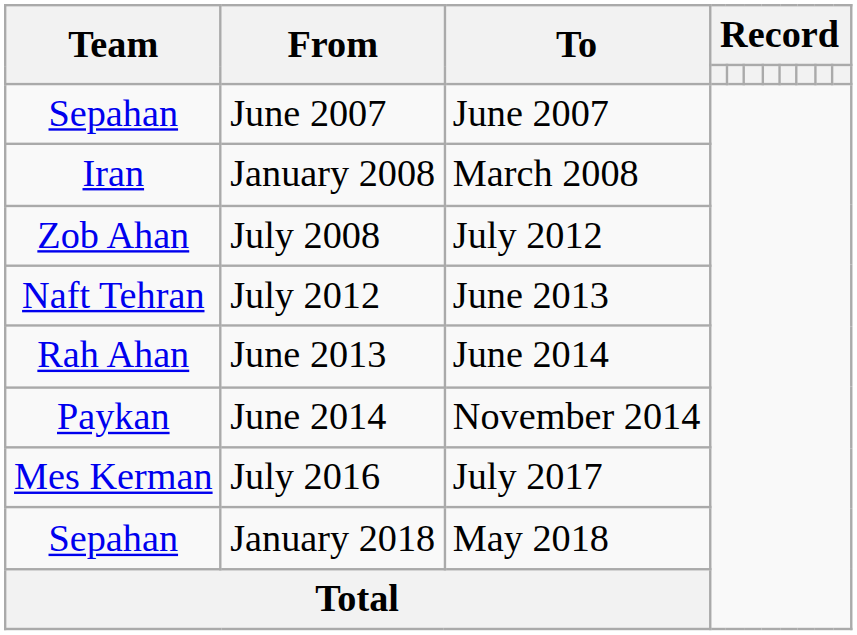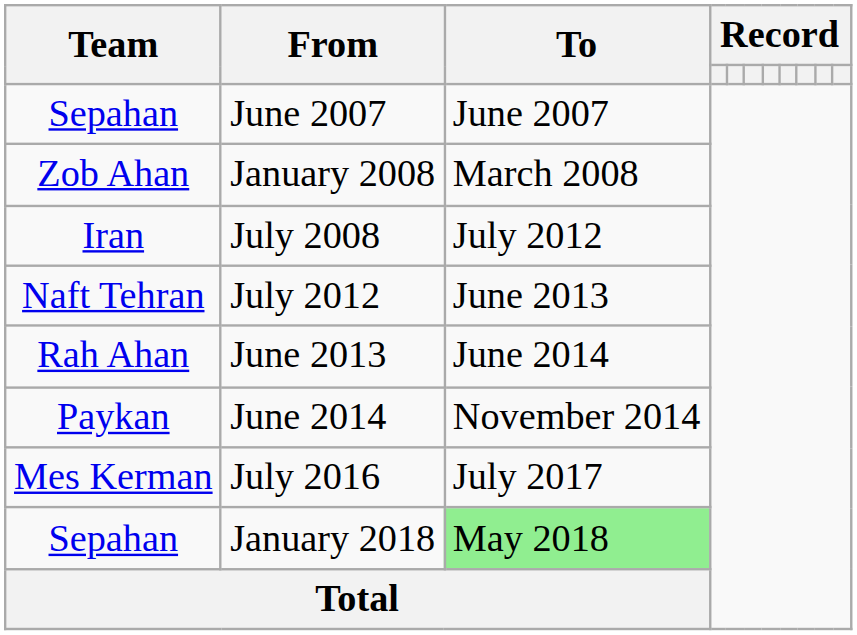 <table class="wikitable" style="text-align: center">
 <tr>
 <th rowspan=2>Team</th>
 <th rowspan=2>From</th>
 <th rowspan=2>To</th>
 <th colspan=8>Record</th>
 </tr>
 <tr>
 <th></th>
 <th></th>
 <th></th>
 <th></th>
 <th></th>
 <th></th>
 <th></th>
 <th></th>
 </tr>
 <tr>
 <td><a href='#'>Sepahan</a> </td>
 <td align="left">June 2007</td>
 <td align="left">June 2007<br></td>
 </tr>
 <tr>
-<td><a href='#'>Iran</a> </td>
+<td><a href='#'>Zob Ahan</a></td>
 <td align="left">January 2008</td>
 <td align="left">March 2008<br></td>
 </tr>
 <tr>
-<td><a href='#'>Zob Ahan</a></td>
+<td><a href='#'>Iran</a> </td>
 <td align="left">July 2008</td>
 <td align="left">July 2012<br></td>
 </tr>
 <tr>
 <td><a href='#'>Naft Tehran</a></td>
 <td align="left">July 2012</td>
 <td align="left">June 2013<br></td>
 </tr>
 <tr>
 <td><a href='#'>Rah Ahan</a></td>
 <td align="left">June 2013</td>
 <td align="left">June 2014<br></td>
 </tr>
 <tr>
 <td><a href='#'>Paykan</a></td>
 <td align="left">June 2014</td>
 <td align="left">November 2014<br></td>
 </tr>
 <tr>
 <td><a href='#'>Mes Kerman</a></td>
 <td align="left">July 2016</td>
 <td align="left">July 2017<br></td>
 </tr>
 <tr>
 <td><a href='#'>Sepahan</a></td>
 <td align="left">January 2018</td>
-<td align="left">May 2018<br></td>
+<td align="left" style="background: lightgreen;">May 2018<br></td>
 </tr>
 <tr>
 <th colspan=3>Total<br></th>
 </tr>
 </table>
